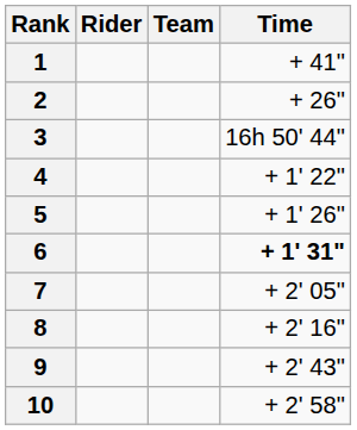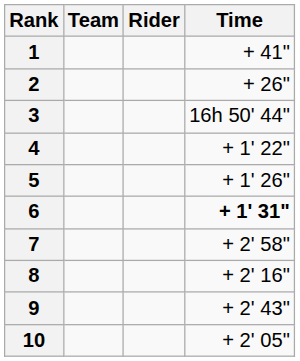 <table class="wikitable" margin-bottom:0;">
 <tr>
 <th scope="col">Rank</th>
+<th scope="col">Team</th>
 <th scope="col">Rider</th>
-<th scope="col">Team</th>
 <th scope="col">Time</th>
 </tr>
 <tr>
 <th scope="row">1</th>
+<td></td>
 <td> </td>
-<td></td>
 <td align="right">+ 41"</td>
 </tr>
 <tr>
 <th scope="row">2</th>
+<td></td>
 <td> </td>
-<td></td>
 <td align="right">+ 26"</td>
 </tr>
 <tr>
 <th scope="row">3</th>
+<td></td>
 <td> </td>
-<td></td>
 <td align="right">16h 50' 44"</td>
 </tr>
 <tr>
 <th scope="row">4</th>
 <td></td>
 <td></td>
 <td align="right">+ 1' 22"</td>
 </tr>
 <tr>
 <th scope="row">5</th>
 <td></td>
 <td></td>
 <td align="right">+ 1' 26"</td>
 </tr>
 <tr>
 <th scope="row">6</th>
 <td></td>
 <td></td>
 <td align="right"><strong>+ 1' 31"</strong></td>
 </tr>
 <tr>
 <th scope="row">7</th>
 <td></td>
 <td></td>
-<td align="right">+ 2' 05"</td>
+<td align="right">+ 2' 58"</td>
 </tr>
 <tr>
 <th scope="row">8</th>
 <td></td>
 <td></td>
 <td align="right">+ 2' 16"</td>
 </tr>
 <tr>
 <th scope="row">9</th>
 <td></td>
 <td></td>
 <td align="right">+ 2' 43"</td>
 </tr>
 <tr>
 <th scope="row">10</th>
 <td></td>
 <td></td>
-<td align="right">+ 2' 58"</td>
+<td align="right">+ 2' 05"</td>
 </tr>
 </table>
